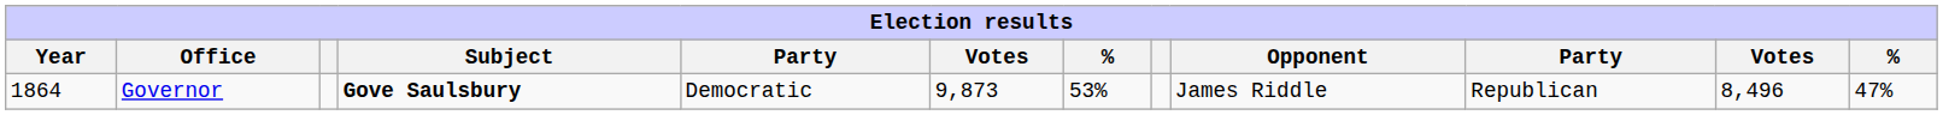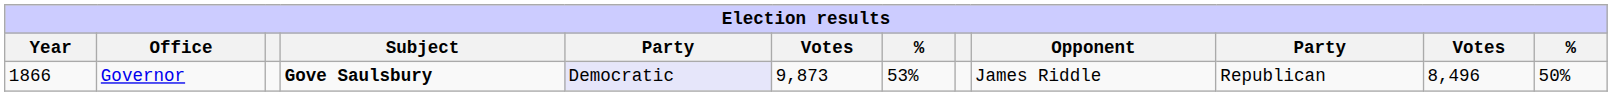 <table class=wikitable style="width: 94%" style="text-align: center;" align="center">
 <tr bgcolor=#cccccc>
 <th colspan=12 style="background: #ccccff;">Election results</th>
 </tr>
 <tr>
 <th><strong>Year</strong></th>
 <th><strong>Office</strong></th>
 <th></th>
 <th><strong>Subject</strong></th>
 <th><strong>Party</strong></th>
 <th><strong>Votes</strong></th>
 <th><strong>%</strong></th>
 <th></th>
 <th><strong>Opponent</strong></th>
 <th><strong>Party</strong></th>
 <th><strong>Votes</strong></th>
 <th><strong>%</strong></th>
 </tr>
 <tr>
-<td>1864</td>
+<td>1866</td>
 <td><a href='#'>Governor</a></td>
 <td></td>
 <td><strong>Gove Saulsbury</strong></td>
-<td>Democratic</td>
+<td style="background: lavender;">Democratic</td>
 <td>9,873</td>
 <td>53%</td>
 <td></td>
 <td>James Riddle</td>
 <td>Republican</td>
 <td>8,496</td>
-<td>47%</td>
+<td>50%</td>
 </tr>
 </table>
